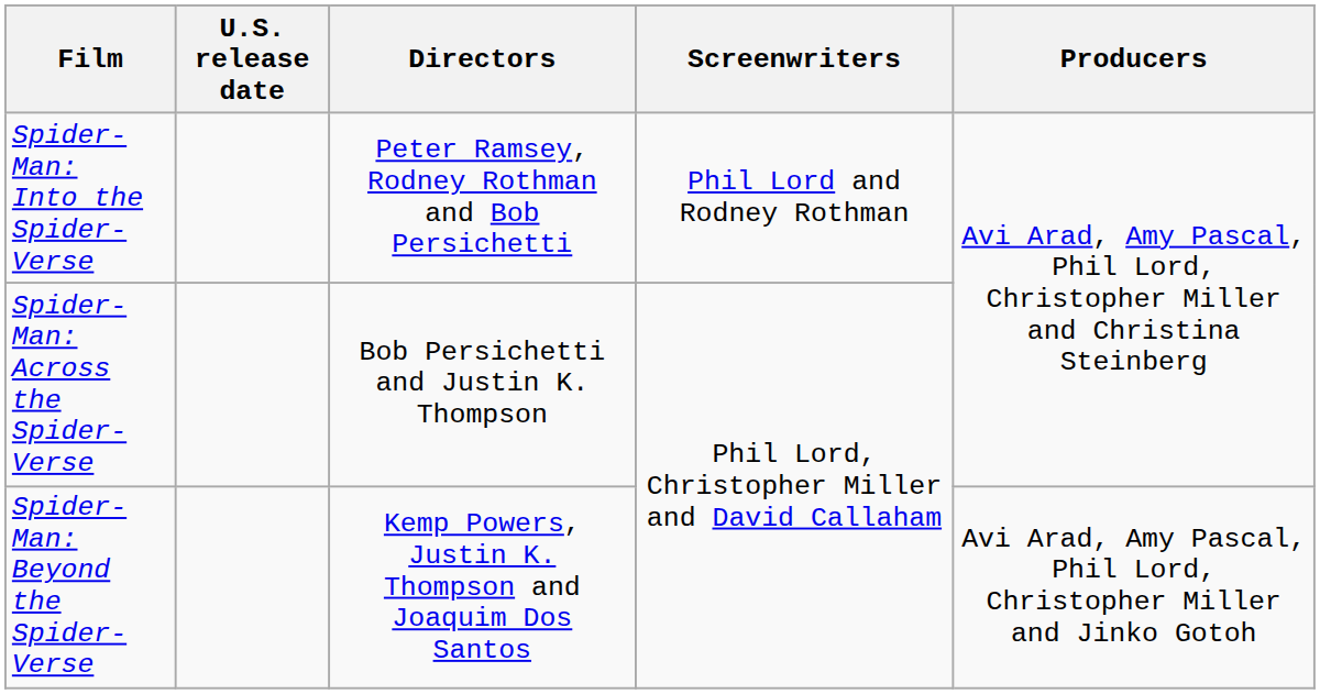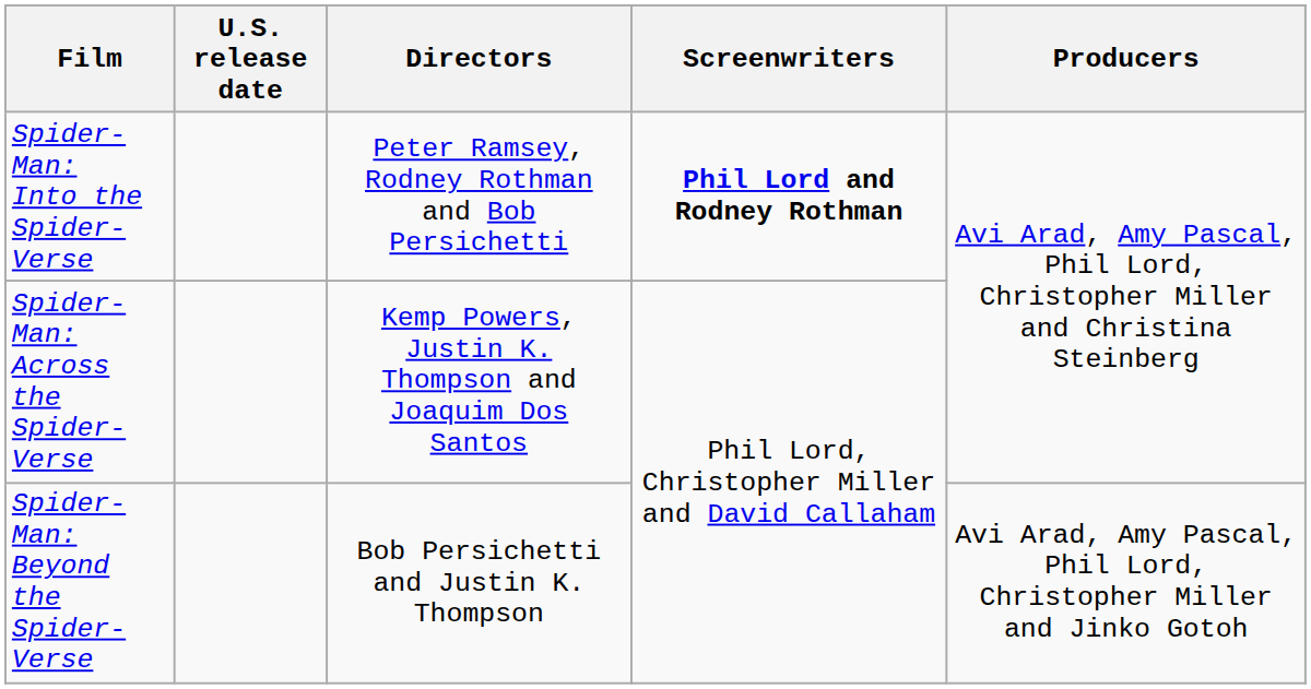 <table class="wikitable plainrowheaders" style="text-align:center" width="100%;">
 <tr>
 <th>Film</th>
 <th>U.S. release date</th>
 <th>Directors</th>
 <th>Screenwriters</th>
 <th>Producers</th>
 </tr>
 <tr>
 <td style="text-align:left"><em><a href='#'>Spider-Man:<br>Into the Spider-Verse</a></em></td>
 <td style="text-align:left"></td>
 <td><a href='#'>Peter Ramsey</a>, <a href='#'>Rodney Rothman</a> and <a href='#'>Bob Persichetti</a></td>
-<td><a href='#'>Phil Lord</a> and Rodney Rothman</td>
+<td><strong><a href='#'>Phil Lord</a> and Rodney Rothman</strong></td>
 <td rowspan="2"><a href='#'>Avi Arad</a>, <a href='#'>Amy Pascal</a>, Phil Lord, Christopher Miller and Christina Steinberg</td>
 </tr>
 <tr>
 <td style="text-align:left"><em><a href='#'>Spider-Man:<br>Across the Spider-Verse</a></em></td>
 <td style="text-align:left"></td>
-<td>Bob Persichetti and Justin K. Thompson</td>
+<td><a href='#'>Kemp Powers</a>, <a href='#'>Justin K. Thompson</a> and <a href='#'>Joaquim Dos Santos</a></td>
 <td rowspan="2">Phil Lord,  Christopher Miller and <a href='#'>David Callaham</a></td>
 </tr>
 <tr>
 <td style="text-align:left"><em><a href='#'>Spider-Man:<br>Beyond the Spider-Verse</a></em></td>
 <td style="text-align:left"></td>
-<td><a href='#'>Kemp Powers</a>, <a href='#'>Justin K. Thompson</a> and <a href='#'>Joaquim Dos Santos</a></td>
+<td>Bob Persichetti and Justin K. Thompson</td>
 <td>Avi Arad, Amy Pascal, Phil Lord, Christopher Miller and Jinko Gotoh</td>
 </tr>
 </table>
